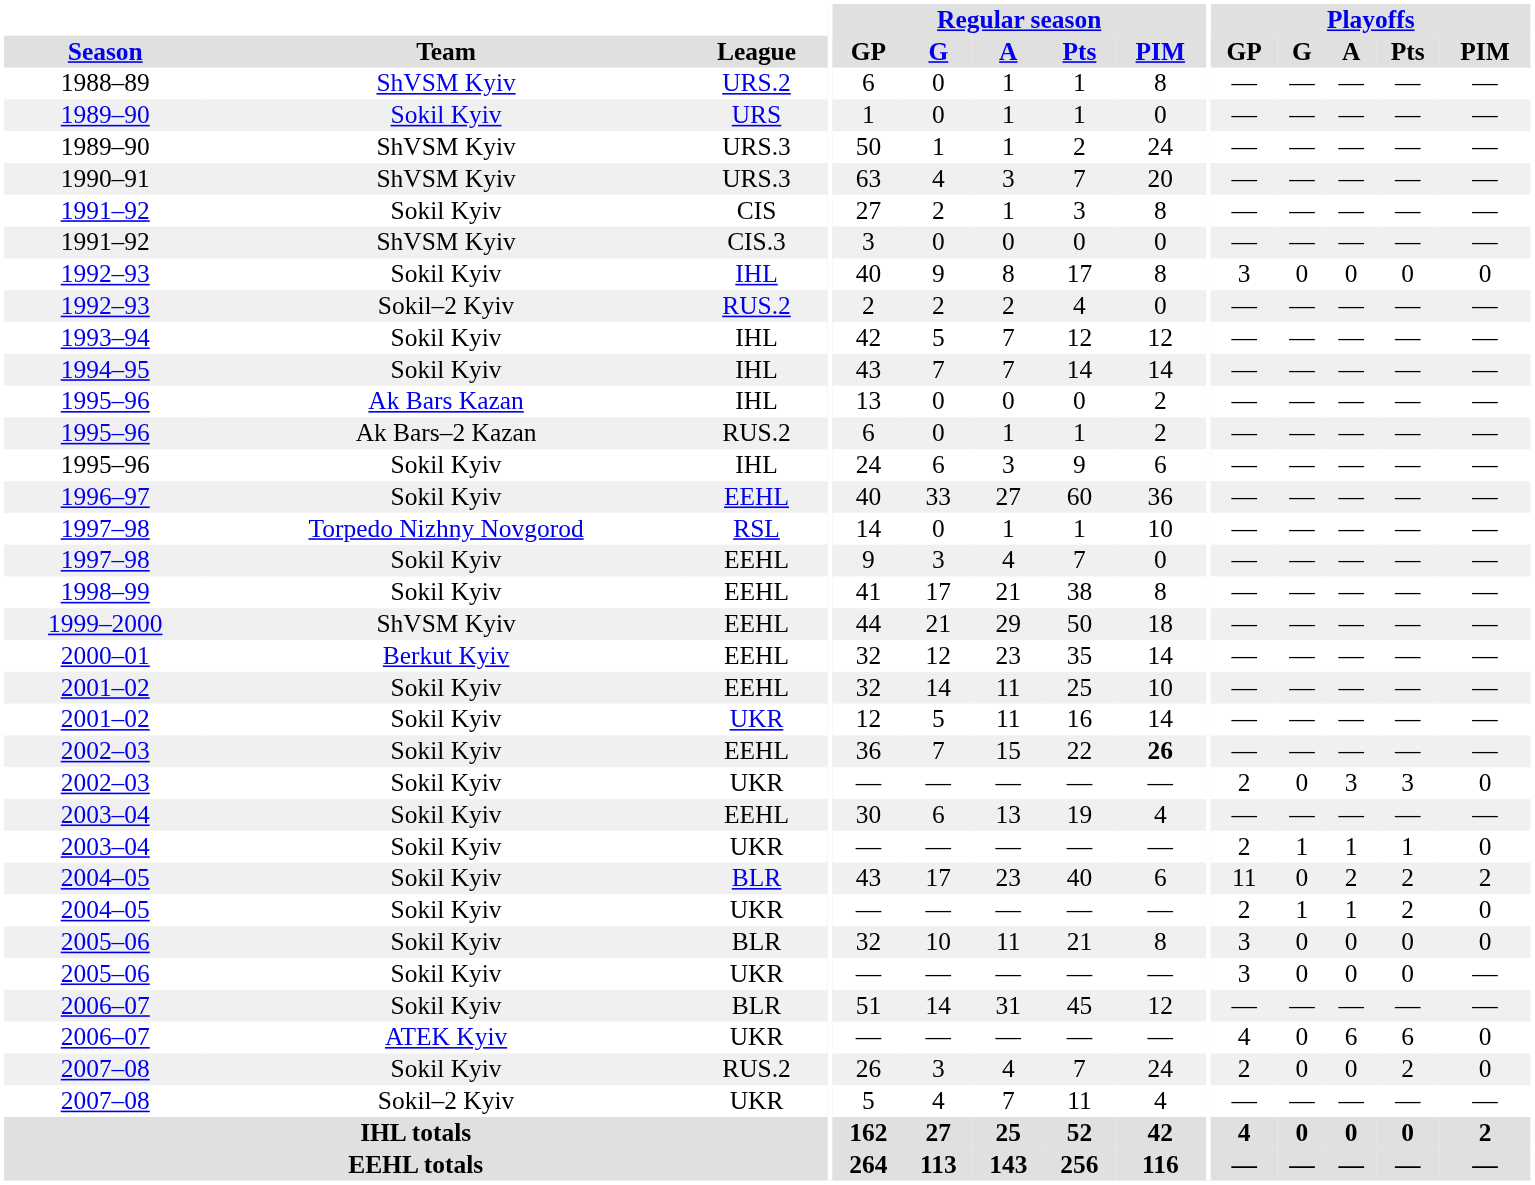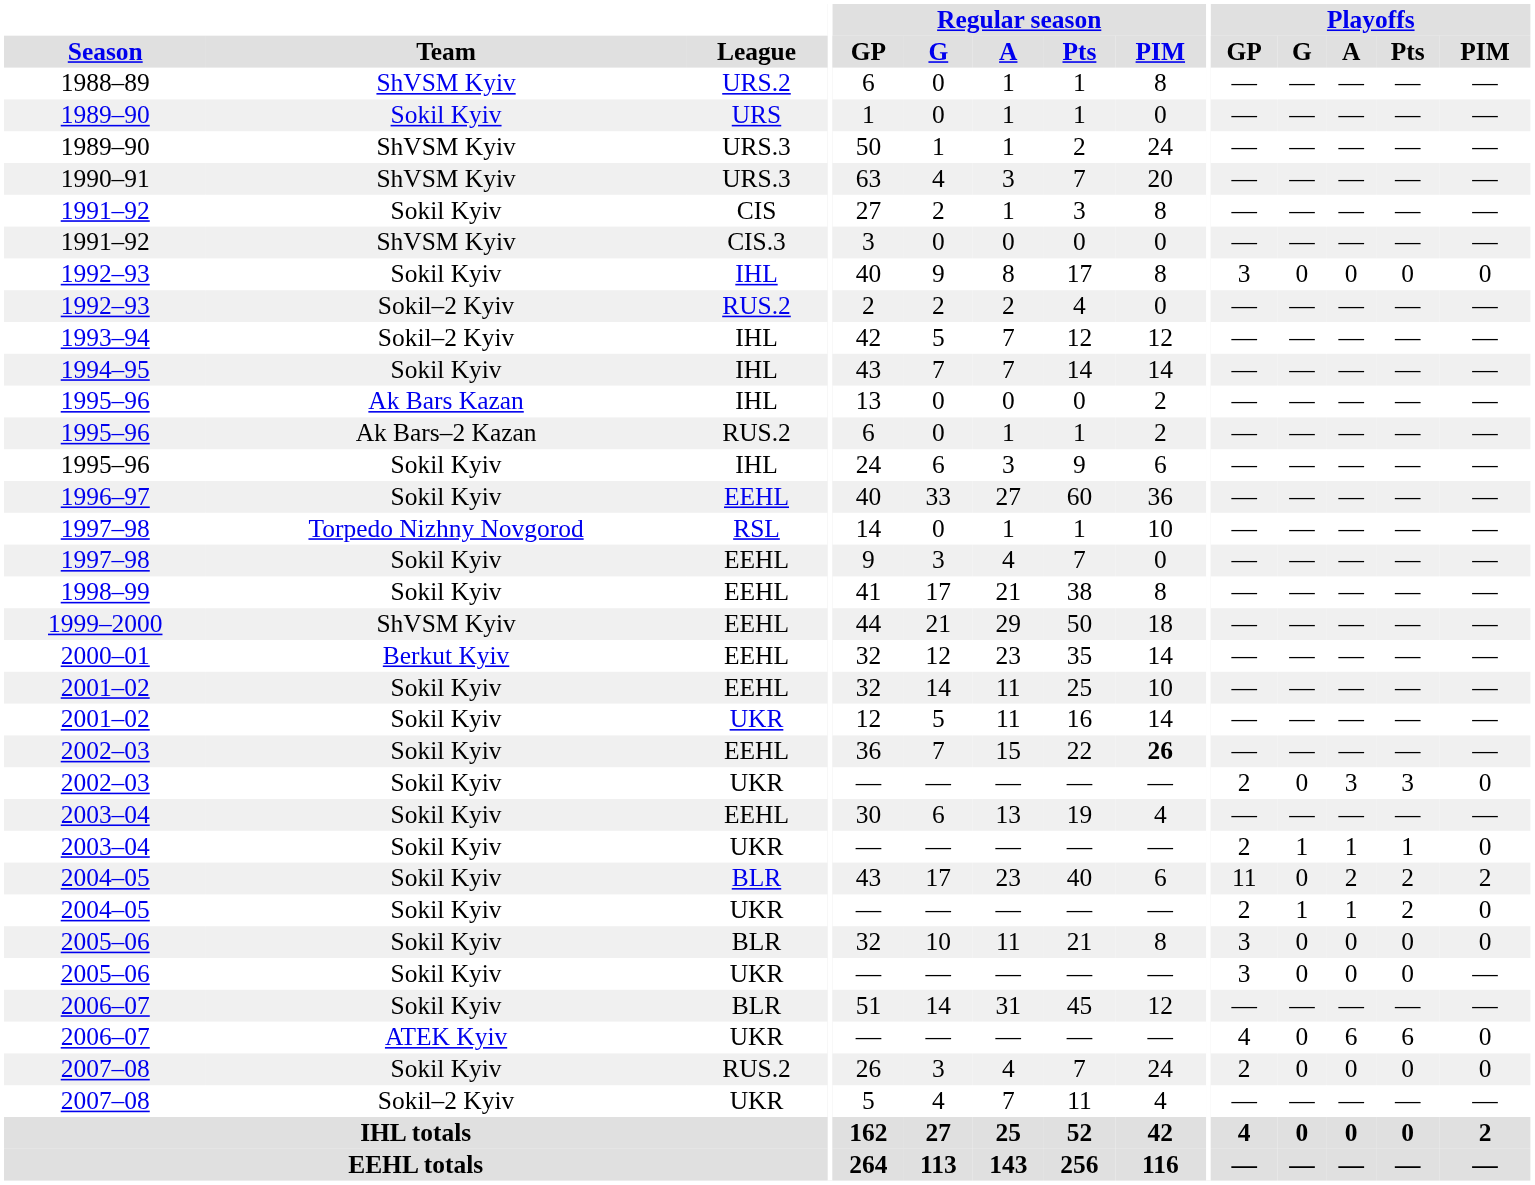 <table border="0" cellpadding="1" cellspacing="0" style="text-align:center; width:60em">
 <tr bgcolor="#e0e0e0">
 <th colspan="3" bgcolor="#ffffff"></th>
 <th rowspan="99" bgcolor="#ffffff"></th>
 <th colspan="5"><a href='#'>Regular season</a></th>
 <th rowspan="99" bgcolor="#ffffff"></th>
 <th colspan="5"><a href='#'>Playoffs</a></th>
 </tr>
 <tr bgcolor="#e0e0e0">
 <th><a href='#'>Season</a></th>
 <th>Team</th>
 <th>League</th>
 <th>GP</th>
 <th><a href='#'>G</a></th>
 <th><a href='#'>A</a></th>
 <th><a href='#'>Pts</a></th>
 <th><a href='#'>PIM</a></th>
 <th>GP</th>
 <th>G</th>
 <th>A</th>
 <th>Pts</th>
 <th>PIM</th>
 </tr>
 <tr>
 <td>1988–89</td>
 <td><a href='#'>ShVSM Kyiv</a></td>
 <td><a href='#'>URS.2</a></td>
 <td>6</td>
 <td>0</td>
 <td>1</td>
 <td>1</td>
 <td>8</td>
 <td>—</td>
 <td>—</td>
 <td>—</td>
 <td>—</td>
 <td>—</td>
 </tr>
 <tr bgcolor="#f0f0f0">
 <td><a href='#'>1989–90</a></td>
 <td><a href='#'>Sokil Kyiv</a></td>
 <td><a href='#'>URS</a></td>
 <td>1</td>
 <td>0</td>
 <td>1</td>
 <td>1</td>
 <td>0</td>
 <td>—</td>
 <td>—</td>
 <td>—</td>
 <td>—</td>
 <td>—</td>
 </tr>
 <tr>
 <td>1989–90</td>
 <td>ShVSM Kyiv</td>
 <td>URS.3</td>
 <td>50</td>
 <td>1</td>
 <td>1</td>
 <td>2</td>
 <td>24</td>
 <td>—</td>
 <td>—</td>
 <td>—</td>
 <td>—</td>
 <td>—</td>
 </tr>
 <tr bgcolor="#f0f0f0">
 <td>1990–91</td>
 <td>ShVSM Kyiv</td>
 <td>URS.3</td>
 <td>63</td>
 <td>4</td>
 <td>3</td>
 <td>7</td>
 <td>20</td>
 <td>—</td>
 <td>—</td>
 <td>—</td>
 <td>—</td>
 <td>—</td>
 </tr>
 <tr>
 <td><a href='#'>1991–92</a></td>
 <td>Sokil Kyiv</td>
 <td>CIS</td>
 <td>27</td>
 <td>2</td>
 <td>1</td>
 <td>3</td>
 <td>8</td>
 <td>—</td>
 <td>—</td>
 <td>—</td>
 <td>—</td>
 <td>—</td>
 </tr>
 <tr bgcolor="#f0f0f0">
 <td>1991–92</td>
 <td>ShVSM Kyiv</td>
 <td>CIS.3</td>
 <td>3</td>
 <td>0</td>
 <td>0</td>
 <td>0</td>
 <td>0</td>
 <td>—</td>
 <td>—</td>
 <td>—</td>
 <td>—</td>
 <td>—</td>
 </tr>
 <tr>
 <td><a href='#'>1992–93</a></td>
 <td>Sokil Kyiv</td>
 <td><a href='#'>IHL</a></td>
 <td>40</td>
 <td>9</td>
 <td>8</td>
 <td>17</td>
 <td>8</td>
 <td>3</td>
 <td>0</td>
 <td>0</td>
 <td>0</td>
 <td>0</td>
 </tr>
 <tr bgcolor="#f0f0f0">
 <td><a href='#'>1992–93</a></td>
 <td>Sokil–2 Kyiv</td>
 <td><a href='#'>RUS.2</a></td>
 <td>2</td>
 <td>2</td>
 <td>2</td>
 <td>4</td>
 <td>0</td>
 <td>—</td>
 <td>—</td>
 <td>—</td>
 <td>—</td>
 <td>—</td>
 </tr>
 <tr>
 <td><a href='#'>1993–94</a></td>
-<td>Sokil Kyiv</td>
+<td>Sokil–2 Kyiv</td>
 <td>IHL</td>
 <td>42</td>
 <td>5</td>
 <td>7</td>
 <td>12</td>
 <td>12</td>
 <td>—</td>
 <td>—</td>
 <td>—</td>
 <td>—</td>
 <td>—</td>
 </tr>
 <tr bgcolor="#f0f0f0">
 <td><a href='#'>1994–95</a></td>
 <td>Sokil Kyiv</td>
 <td>IHL</td>
 <td>43</td>
 <td>7</td>
 <td>7</td>
 <td>14</td>
 <td>14</td>
 <td>—</td>
 <td>—</td>
 <td>—</td>
 <td>—</td>
 <td>—</td>
 </tr>
 <tr>
 <td><a href='#'>1995–96</a></td>
 <td><a href='#'>Ak Bars Kazan</a></td>
 <td>IHL</td>
 <td>13</td>
 <td>0</td>
 <td>0</td>
 <td>0</td>
 <td>2</td>
 <td>—</td>
 <td>—</td>
 <td>—</td>
 <td>—</td>
 <td>—</td>
 </tr>
 <tr bgcolor="#f0f0f0">
 <td><a href='#'>1995–96</a></td>
 <td>Ak Bars–2 Kazan</td>
 <td>RUS.2</td>
 <td>6</td>
 <td>0</td>
 <td>1</td>
 <td>1</td>
 <td>2</td>
 <td>—</td>
 <td>—</td>
 <td>—</td>
 <td>—</td>
 <td>—</td>
 </tr>
 <tr>
 <td>1995–96</td>
 <td>Sokil Kyiv</td>
 <td>IHL</td>
 <td>24</td>
 <td>6</td>
 <td>3</td>
 <td>9</td>
 <td>6</td>
 <td>—</td>
 <td>—</td>
 <td>—</td>
 <td>—</td>
 <td>—</td>
 </tr>
 <tr bgcolor="#f0f0f0">
 <td><a href='#'>1996–97</a></td>
 <td>Sokil Kyiv</td>
 <td><a href='#'>EEHL</a></td>
 <td>40</td>
 <td>33</td>
 <td>27</td>
 <td>60</td>
 <td>36</td>
 <td>—</td>
 <td>—</td>
 <td>—</td>
 <td>—</td>
 <td>—</td>
 </tr>
 <tr>
 <td><a href='#'>1997–98</a></td>
 <td><a href='#'>Torpedo Nizhny Novgorod</a></td>
 <td><a href='#'>RSL</a></td>
 <td>14</td>
 <td>0</td>
 <td>1</td>
 <td>1</td>
 <td>10</td>
 <td>—</td>
 <td>—</td>
 <td>—</td>
 <td>—</td>
 <td>—</td>
 </tr>
 <tr bgcolor="#f0f0f0">
 <td><a href='#'>1997–98</a></td>
 <td>Sokil Kyiv</td>
 <td>EEHL</td>
 <td>9</td>
 <td>3</td>
 <td>4</td>
 <td>7</td>
 <td>0</td>
 <td>—</td>
 <td>—</td>
 <td>—</td>
 <td>—</td>
 <td>—</td>
 </tr>
 <tr>
 <td><a href='#'>1998–99</a></td>
 <td>Sokil Kyiv</td>
 <td>EEHL</td>
 <td>41</td>
 <td>17</td>
 <td>21</td>
 <td>38</td>
 <td>8</td>
 <td>—</td>
 <td>—</td>
 <td>—</td>
 <td>—</td>
 <td>—</td>
 </tr>
 <tr bgcolor="#f0f0f0">
 <td><a href='#'>1999–2000</a></td>
 <td>ShVSM Kyiv</td>
 <td>EEHL</td>
 <td>44</td>
 <td>21</td>
 <td>29</td>
 <td>50</td>
 <td>18</td>
 <td>—</td>
 <td>—</td>
 <td>—</td>
 <td>—</td>
 <td>—</td>
 </tr>
 <tr>
 <td><a href='#'>2000–01</a></td>
 <td><a href='#'>Berkut Kyiv</a></td>
 <td>EEHL</td>
 <td>32</td>
 <td>12</td>
 <td>23</td>
 <td>35</td>
 <td>14</td>
 <td>—</td>
 <td>—</td>
 <td>—</td>
 <td>—</td>
 <td>—</td>
 </tr>
 <tr bgcolor="#f0f0f0">
 <td><a href='#'>2001–02</a></td>
 <td>Sokil Kyiv</td>
 <td>EEHL</td>
 <td>32</td>
 <td>14</td>
 <td>11</td>
 <td>25</td>
 <td>10</td>
 <td>—</td>
 <td>—</td>
 <td>—</td>
 <td>—</td>
 <td>—</td>
 </tr>
 <tr>
 <td><a href='#'>2001–02</a></td>
 <td>Sokil Kyiv</td>
 <td><a href='#'>UKR</a></td>
 <td>12</td>
 <td>5</td>
 <td>11</td>
 <td>16</td>
 <td>14</td>
 <td>—</td>
 <td>—</td>
 <td>—</td>
 <td>—</td>
 <td>—</td>
 </tr>
 <tr bgcolor="#f0f0f0">
 <td><a href='#'>2002–03</a></td>
 <td>Sokil Kyiv</td>
 <td>EEHL</td>
 <td>36</td>
 <td>7</td>
 <td>15</td>
 <td>22</td>
 <td><strong>26</strong></td>
 <td>—</td>
 <td>—</td>
 <td>—</td>
 <td>—</td>
 <td>—</td>
 </tr>
 <tr>
 <td><a href='#'>2002–03</a></td>
 <td>Sokil Kyiv</td>
 <td>UKR</td>
 <td>—</td>
 <td>—</td>
 <td>—</td>
 <td>—</td>
 <td>—</td>
 <td>2</td>
 <td>0</td>
 <td>3</td>
 <td>3</td>
 <td>0</td>
 </tr>
 <tr bgcolor="#f0f0f0">
 <td><a href='#'>2003–04</a></td>
 <td>Sokil Kyiv</td>
 <td>EEHL</td>
 <td>30</td>
 <td>6</td>
 <td>13</td>
 <td>19</td>
 <td>4</td>
 <td>—</td>
 <td>—</td>
 <td>—</td>
 <td>—</td>
 <td>—</td>
 </tr>
 <tr>
 <td><a href='#'>2003–04</a></td>
 <td>Sokil Kyiv</td>
 <td>UKR</td>
 <td>—</td>
 <td>—</td>
 <td>—</td>
 <td>—</td>
 <td>—</td>
 <td>2</td>
 <td>1</td>
 <td>1</td>
 <td>1</td>
 <td>0</td>
 </tr>
 <tr bgcolor="#f0f0f0">
 <td><a href='#'>2004–05</a></td>
 <td>Sokil Kyiv</td>
 <td><a href='#'>BLR</a></td>
 <td>43</td>
 <td>17</td>
 <td>23</td>
 <td>40</td>
 <td>6</td>
 <td>11</td>
 <td>0</td>
 <td>2</td>
 <td>2</td>
 <td>2</td>
 </tr>
 <tr>
 <td><a href='#'>2004–05</a></td>
 <td>Sokil Kyiv</td>
 <td>UKR</td>
 <td>—</td>
 <td>—</td>
 <td>—</td>
 <td>—</td>
 <td>—</td>
 <td>2</td>
 <td>1</td>
 <td>1</td>
 <td>2</td>
 <td>0</td>
 </tr>
 <tr bgcolor="#f0f0f0">
 <td><a href='#'>2005–06</a></td>
 <td>Sokil Kyiv</td>
 <td>BLR</td>
 <td>32</td>
 <td>10</td>
 <td>11</td>
 <td>21</td>
 <td>8</td>
 <td>3</td>
 <td>0</td>
 <td>0</td>
 <td>0</td>
 <td>0</td>
 </tr>
 <tr>
 <td><a href='#'>2005–06</a></td>
 <td>Sokil Kyiv</td>
 <td>UKR</td>
 <td>—</td>
 <td>—</td>
 <td>—</td>
 <td>—</td>
 <td>—</td>
 <td>3</td>
 <td>0</td>
 <td>0</td>
 <td>0</td>
 <td>—</td>
 </tr>
 <tr bgcolor="#f0f0f0">
 <td><a href='#'>2006–07</a></td>
 <td>Sokil Kyiv</td>
 <td>BLR</td>
 <td>51</td>
 <td>14</td>
 <td>31</td>
 <td>45</td>
 <td>12</td>
 <td>—</td>
 <td>—</td>
 <td>—</td>
 <td>—</td>
 <td>—</td>
 </tr>
 <tr>
 <td><a href='#'>2006–07</a></td>
 <td><a href='#'>ATEK Kyiv</a></td>
 <td>UKR</td>
 <td>—</td>
 <td>—</td>
 <td>—</td>
 <td>—</td>
 <td>—</td>
 <td>4</td>
 <td>0</td>
 <td>6</td>
 <td>6</td>
 <td>0</td>
 </tr>
 <tr bgcolor="#f0f0f0">
 <td><a href='#'>2007–08</a></td>
 <td>Sokil Kyiv</td>
 <td>RUS.2</td>
 <td>26</td>
 <td>3</td>
 <td>4</td>
 <td>7</td>
 <td>24</td>
 <td>2</td>
 <td>0</td>
 <td>0</td>
-<td>2</td>
+<td>0</td>
 <td>0</td>
 </tr>
 <tr>
 <td><a href='#'>2007–08</a></td>
 <td>Sokil–2 Kyiv</td>
 <td>UKR</td>
 <td>5</td>
 <td>4</td>
 <td>7</td>
 <td>11</td>
 <td>4</td>
 <td>—</td>
 <td>—</td>
 <td>—</td>
 <td>—</td>
 <td>—</td>
 </tr>
 <tr bgcolor="#e0e0e0">
 <th colspan="3">IHL totals</th>
 <th>162</th>
 <th>27</th>
 <th>25</th>
 <th>52</th>
 <th>42</th>
 <th>4</th>
 <th>0</th>
 <th>0</th>
 <th>0</th>
 <th>2</th>
 </tr>
 <tr bgcolor="#e0e0e0">
 <th colspan="3">EEHL totals</th>
 <th>264</th>
 <th>113</th>
 <th>143</th>
 <th>256</th>
 <th>116</th>
 <th>—</th>
 <th>—</th>
 <th>—</th>
 <th>—</th>
 <th>—</th>
 </tr>
 </table>
